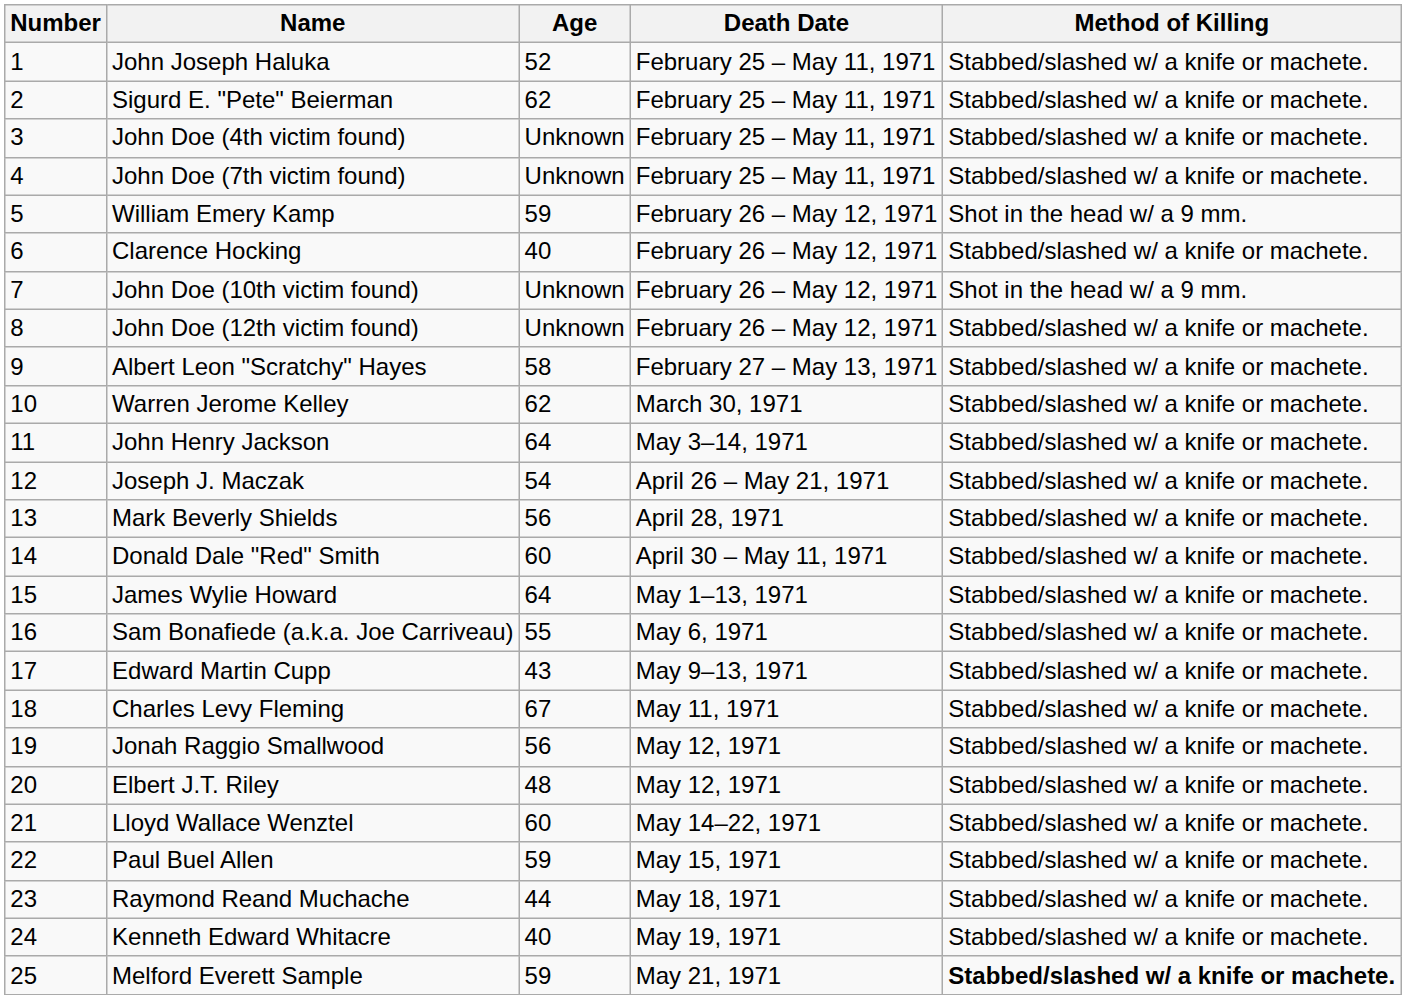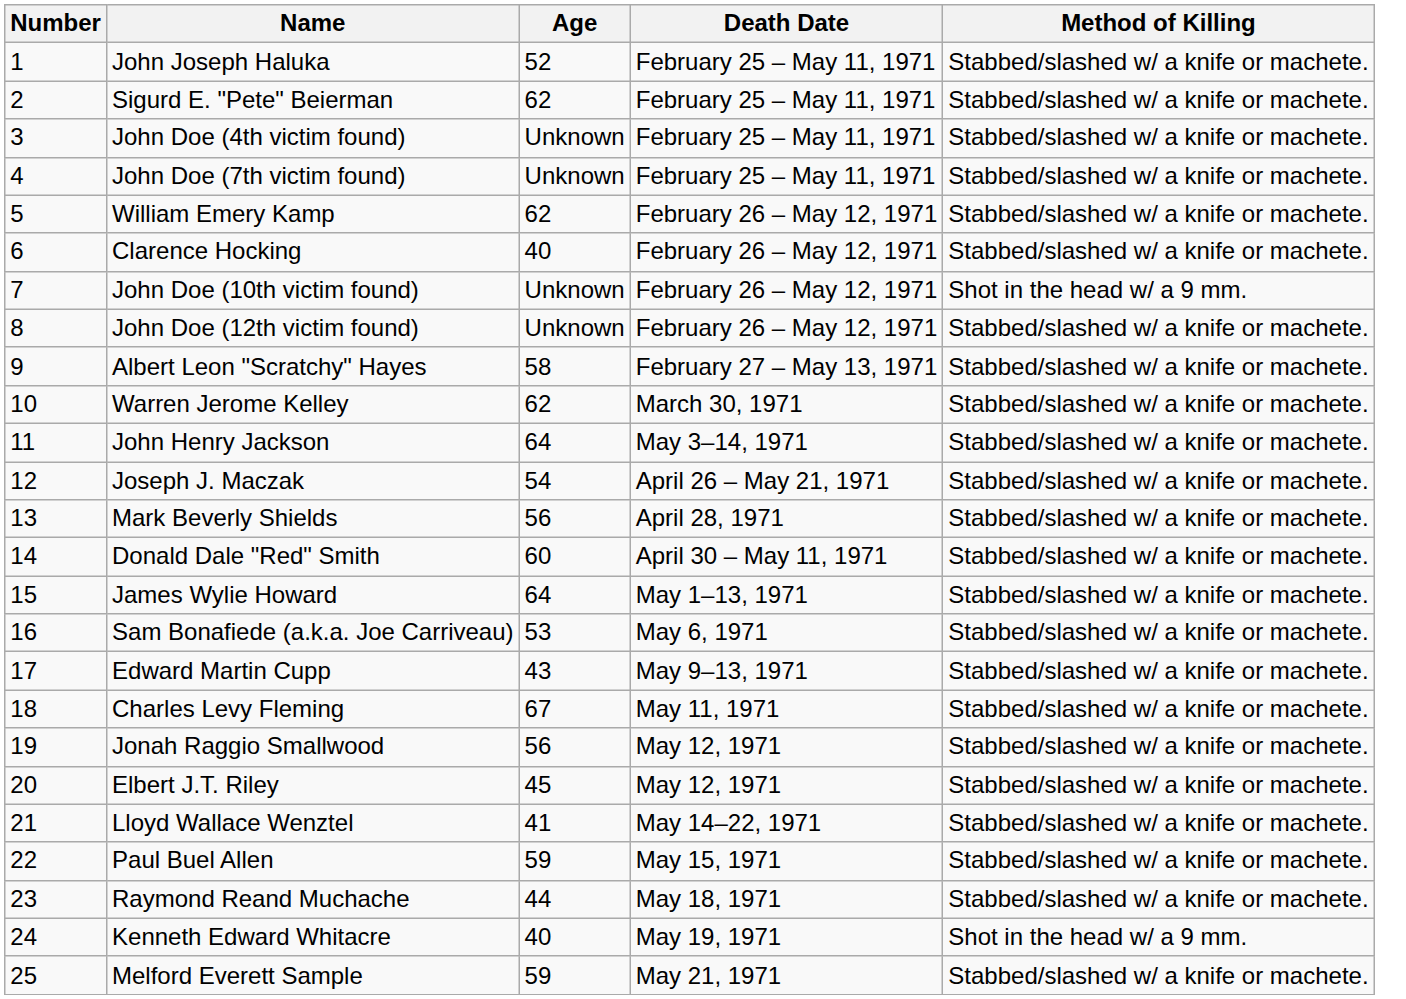 <table class="wikitable">
 <tr>
 <th>Number</th>
 <th>Name</th>
 <th>Age</th>
 <th>Death Date</th>
 <th>Method of Killing</th>
 </tr>
 <tr>
 <td>1</td>
 <td>John Joseph Haluka</td>
 <td>52</td>
 <td>February 25 – May 11, 1971</td>
 <td>Stabbed/slashed w/ a knife or machete.</td>
 </tr>
 <tr>
 <td>2</td>
 <td>Sigurd E. "Pete" Beierman</td>
 <td>62</td>
 <td>February 25 – May 11, 1971</td>
 <td>Stabbed/slashed w/ a knife or machete.</td>
 </tr>
 <tr>
 <td>3</td>
 <td>John Doe (4th victim found)</td>
 <td>Unknown</td>
 <td>February 25 – May 11, 1971</td>
 <td>Stabbed/slashed w/ a knife or machete.</td>
 </tr>
 <tr>
 <td>4</td>
 <td>John Doe (7th victim found)</td>
 <td>Unknown</td>
 <td>February 25 – May 11, 1971</td>
 <td>Stabbed/slashed w/ a knife or machete.</td>
 </tr>
 <tr>
 <td>5</td>
 <td>William Emery Kamp</td>
-<td>59</td>
+<td>62</td>
 <td>February 26 – May 12, 1971</td>
-<td>Shot in the head w/ a 9 mm.</td>
+<td>Stabbed/slashed w/ a knife or machete.</td>
 </tr>
 <tr>
 <td>6</td>
 <td>Clarence Hocking</td>
 <td>40</td>
 <td>February 26 – May 12, 1971</td>
 <td>Stabbed/slashed w/ a knife or machete.</td>
 </tr>
 <tr>
 <td>7</td>
 <td>John Doe (10th victim found)</td>
 <td>Unknown</td>
 <td>February 26 – May 12, 1971</td>
 <td>Shot in the head w/ a 9 mm.</td>
 </tr>
 <tr>
 <td>8</td>
 <td>John Doe (12th victim found)</td>
 <td>Unknown</td>
 <td>February 26 – May 12, 1971</td>
 <td>Stabbed/slashed w/ a knife or machete.</td>
 </tr>
 <tr>
 <td>9</td>
 <td>Albert Leon "Scratchy" Hayes</td>
 <td>58</td>
 <td>February 27 – May 13, 1971</td>
 <td>Stabbed/slashed w/ a knife or machete.</td>
 </tr>
 <tr>
 <td>10</td>
 <td>Warren Jerome Kelley</td>
 <td>62</td>
 <td> March 30, 1971</td>
 <td>Stabbed/slashed w/ a knife or machete.</td>
 </tr>
 <tr>
 <td>11</td>
 <td>John Henry Jackson</td>
 <td>64</td>
 <td>May 3–14, 1971</td>
 <td>Stabbed/slashed w/ a knife or machete.</td>
 </tr>
 <tr>
 <td>12</td>
 <td>Joseph J. Maczak</td>
 <td>54</td>
 <td>April 26 – May 21, 1971</td>
 <td>Stabbed/slashed w/ a knife or machete.</td>
 </tr>
 <tr>
 <td>13</td>
 <td>Mark Beverly Shields</td>
 <td>56</td>
 <td> April 28, 1971</td>
 <td>Stabbed/slashed w/ a knife or machete.</td>
 </tr>
 <tr>
 <td>14</td>
 <td>Donald Dale "Red" Smith</td>
 <td>60</td>
 <td>April 30 – May 11, 1971</td>
 <td>Stabbed/slashed w/ a knife or machete.</td>
 </tr>
 <tr>
 <td>15</td>
 <td>James Wylie Howard</td>
 <td>64</td>
 <td>May 1–13, 1971</td>
 <td>Stabbed/slashed w/ a knife or machete.</td>
 </tr>
 <tr>
 <td>16</td>
 <td>Sam Bonafiede (a.k.a. Joe Carriveau)</td>
-<td>55</td>
+<td>53</td>
 <td> May 6, 1971</td>
 <td>Stabbed/slashed w/ a knife or machete.</td>
 </tr>
 <tr>
 <td>17</td>
 <td>Edward Martin Cupp</td>
 <td>43</td>
 <td>May 9–13, 1971</td>
 <td>Stabbed/slashed w/ a knife or machete.</td>
 </tr>
 <tr>
 <td>18</td>
 <td>Charles Levy Fleming</td>
 <td>67</td>
 <td> May 11, 1971</td>
 <td>Stabbed/slashed w/ a knife or machete.</td>
 </tr>
 <tr>
 <td>19</td>
 <td>Jonah Raggio Smallwood</td>
 <td>56</td>
 <td> May 12, 1971</td>
 <td>Stabbed/slashed w/ a knife or machete.</td>
 </tr>
 <tr>
 <td>20</td>
 <td>Elbert J.T. Riley</td>
-<td>48</td>
+<td>45</td>
 <td> May 12, 1971</td>
 <td>Stabbed/slashed w/ a knife or machete.</td>
 </tr>
 <tr>
 <td>21</td>
 <td>Lloyd Wallace Wenztel</td>
-<td>60</td>
+<td>41</td>
 <td>May 14–22, 1971</td>
 <td>Stabbed/slashed w/ a knife or machete.</td>
 </tr>
 <tr>
 <td>22</td>
 <td>Paul Buel Allen</td>
 <td>59</td>
 <td> May 15, 1971</td>
 <td>Stabbed/slashed w/ a knife or machete.</td>
 </tr>
 <tr>
 <td>23</td>
 <td>Raymond Reand Muchache</td>
 <td>44</td>
 <td> May 18, 1971</td>
 <td>Stabbed/slashed w/ a knife or machete.</td>
 </tr>
 <tr>
 <td>24</td>
 <td>Kenneth Edward Whitacre</td>
 <td>40</td>
 <td> May 19, 1971</td>
-<td>Stabbed/slashed w/ a knife or machete.</td>
+<td>Shot in the head w/ a 9 mm.</td>
 </tr>
 <tr>
 <td>25</td>
 <td>Melford Everett Sample</td>
 <td>59</td>
 <td> May 21, 1971</td>
-<td><strong>Stabbed/slashed w/ a knife or machete.</strong></td>
+<td>Stabbed/slashed w/ a knife or machete.</td>
 </tr>
 <tr>
 </tr>
 </table>
